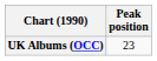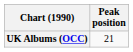 <table class="wikitable sortable plainrowheaders" style="text-align:center">
 <tr>
 <th>Chart (1990)</th>
 <th>Peak<br>position</th>
 </tr>
 <tr>
 <th scope="row">UK Albums (<a href='#'>OCC</a>)</th>
-<td>23</td>
+<td>21</td>
 </tr>
 </table>
